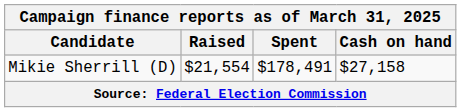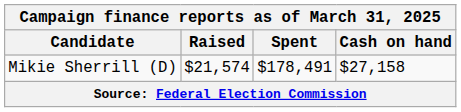 <table class="wikitable sortable">
 <tr>
 <th colspan=4>Campaign finance reports as of March 31, 2025</th>
 </tr>
 <tr style="text-align:center;">
 <th>Candidate</th>
 <th>Raised</th>
 <th>Spent</th>
 <th>Cash on hand</th>
 </tr>
 <tr>
 <td>Mikie Sherrill (D)</td>
-<td>$21,554</td>
+<td>$21,574</td>
 <td>$178,491</td>
 <td>$27,158</td>
 </tr>
 <tr>
 <th colspan="4"><small>Source: <a href='#'>Federal Election Commission</a></small></th>
 </tr>
 </table>
